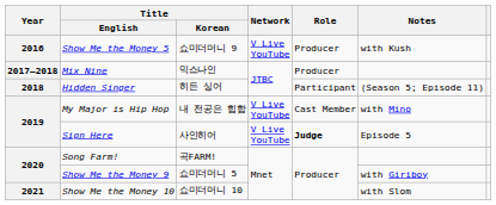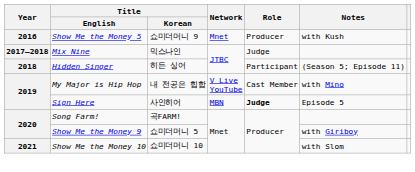 <table class="wikitable sortable plainrowheaders">
 <tr>
 <th scope="col" rowspan="2">Year</th>
 <th scope="col" colspan="2">Title</th>
 <th scope="col" rowspan="2">Network</th>
 <th scope="col" rowspan="2">Role</th>
 <th scope="col" rowspan="2">Notes</th>
 <th scope="col" rowspan="2" class="unsortable"></th>
 </tr>
 <tr>
 <th scope="col">English</th>
 <th scope="col">Korean</th>
 </tr>
 <tr>
 <th scope="row">2016</th>
 <td><em><a href='#'>Show Me the Money 5</a></em></td>
 <td>쇼미더머니 9</td>
-<td><a href='#'>V Live</a><br><a href='#'>YouTube</a></td>
+<td><a href='#'>Mnet</a></td>
 <td>Producer</td>
 <td>with Kush</td>
 <td style="text-align:center"></td>
 </tr>
 <tr>
 <th scope="row">2017–2018</th>
 <td><em><a href='#'>Mix Nine</a></em></td>
 <td>믹스나인</td>
 <td rowspan="2"><a href='#'>JTBC</a></td>
-<td>Producer</td>
+<td>Judge</td>
 <td></td>
 <td style="text-align:center"></td>
 </tr>
 <tr>
 <th scope="row">2018</th>
 <td><em><a href='#'>Hidden Singer</a></em></td>
 <td>히든 싱어</td>
 <td>Participant</td>
 <td>(Season 5; Episode 11)</td>
 <td style="text-align:center"></td>
 </tr>
 <tr>
 <th scope="row" rowspan="2">2019</th>
 <td><em>My Major is Hip Hop</em></td>
 <td>내 전공은 힙합</td>
 <td><a href='#'>V Live</a><br><a href='#'>YouTube</a></td>
 <td>Cast Member</td>
 <td>with <a href='#'>Mino</a></td>
 <td style="text-align:center"></td>
 </tr>
 <tr>
 <td><em><a href='#'>Sign Here</a></em></td>
 <td>사인히어</td>
-<td><a href='#'>V Live</a><br><a href='#'>YouTube</a></td>
+<td><a href='#'>MBN</a></td>
 <td><strong>Judge</strong></td>
 <td>Episode 5</td>
 <td style="text-align:center"></td>
 </tr>
 <tr>
 <th scope="row" rowspan="2">2020</th>
 <td><em>Song Farm!</em></td>
 <td>곡FARM!</td>
 <td rowspan="3">Mnet</td>
 <td rowspan="3">Producer</td>
 <td></td>
 <td></td>
 </tr>
 <tr>
 <td><em><a href='#'>Show Me the Money 9</a></em></td>
 <td>쇼미더머니 5</td>
 <td>with <a href='#'>Giriboy</a></td>
 <td style="text-align:center"></td>
 </tr>
 <tr>
 <th scope="row">2021</th>
 <td><em>Show Me the Money 10</em></td>
 <td>쇼미더머니 10</td>
 <td>with Slom</td>
 <td style="text-align:center"></td>
 </tr>
 </table>
